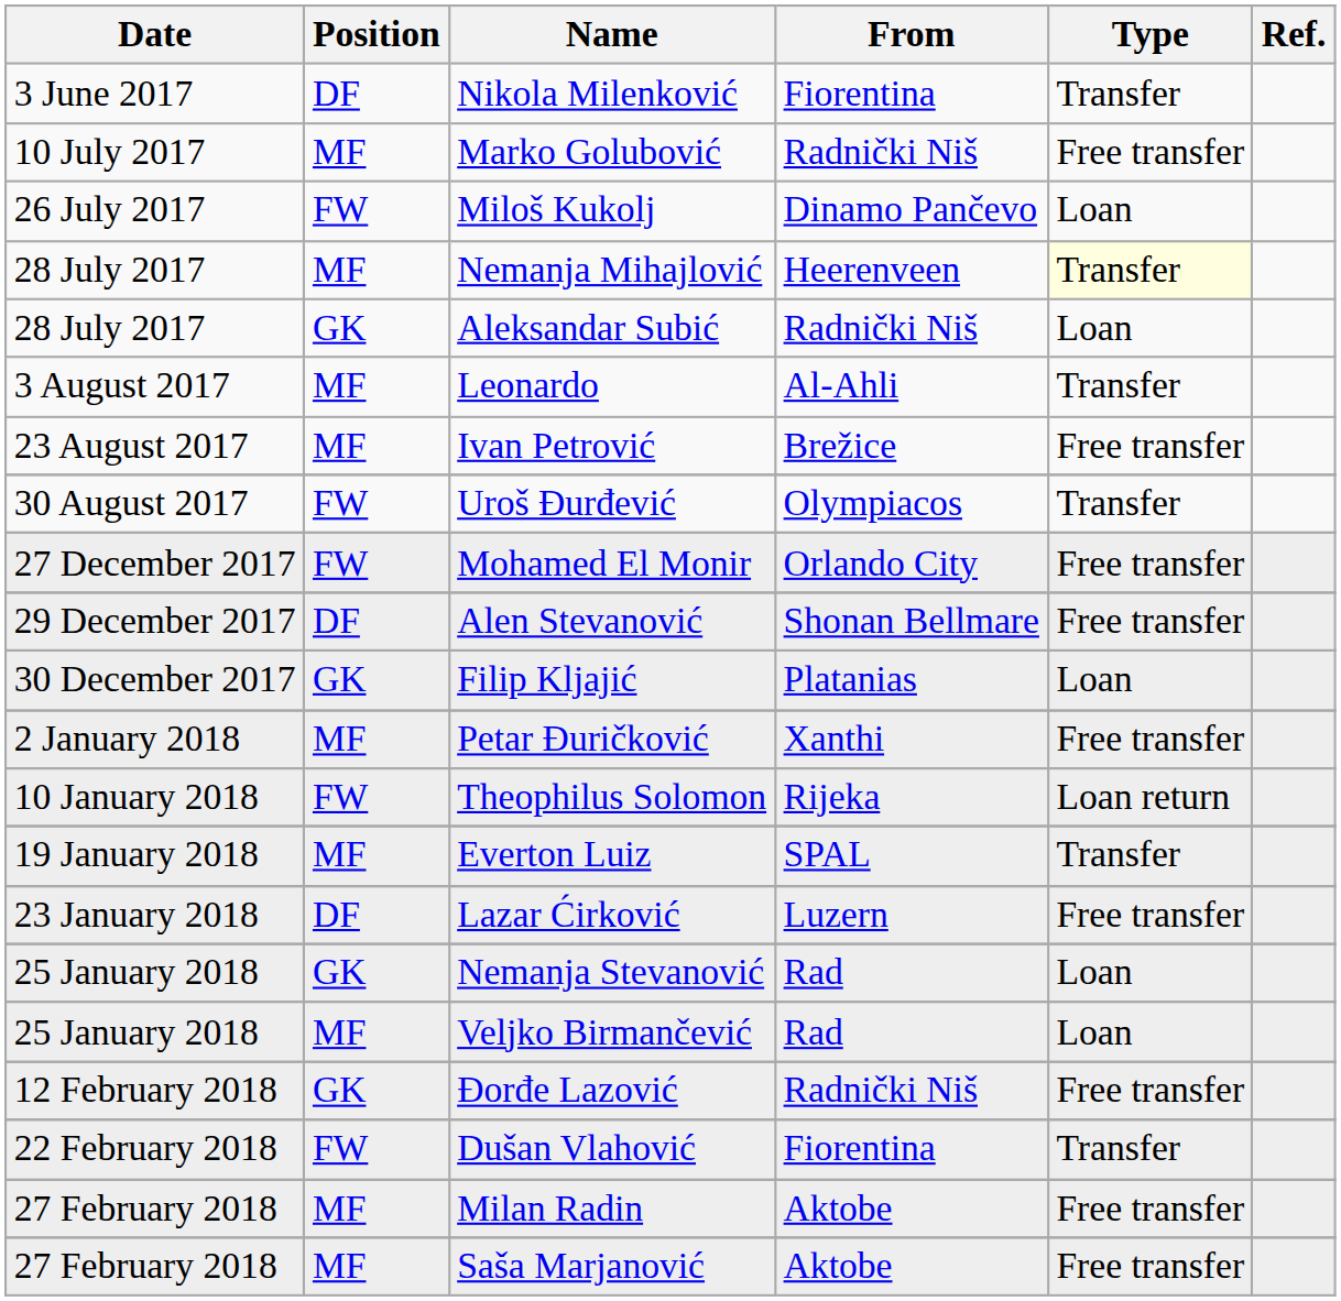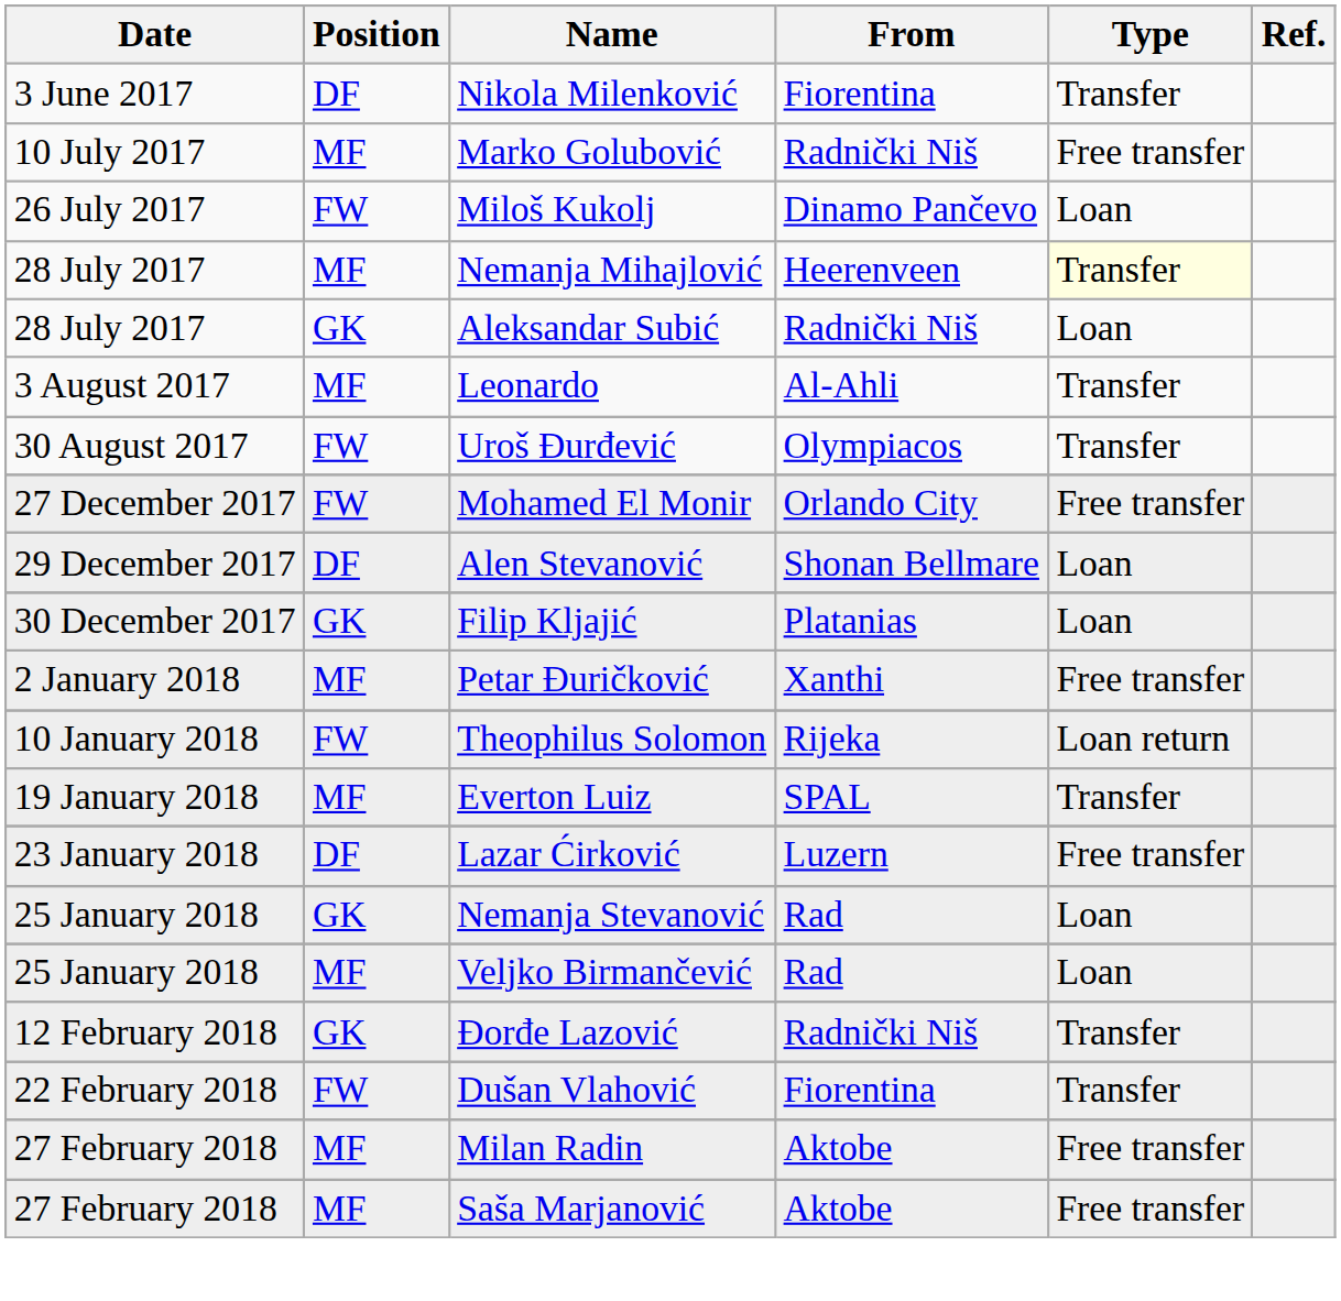 <table class="wikitable">
 <tr>
 <th>Date</th>
 <th>Position</th>
 <th>Name</th>
 <th>From</th>
 <th>Type</th>
 <th>Ref.</th>
 </tr>
 <tr>
 <td>3 June 2017</td>
 <td><a href='#'>DF</a></td>
 <td> <a href='#'>Nikola Milenković</a></td>
 <td> <a href='#'>Fiorentina</a></td>
 <td>Transfer</td>
 <td></td>
 </tr>
 <tr>
 <td>10 July 2017</td>
 <td><a href='#'>MF</a></td>
 <td> <a href='#'>Marko Golubović</a></td>
 <td> <a href='#'>Radnički Niš</a></td>
 <td>Free transfer</td>
 <td></td>
 </tr>
 <tr>
 <td>26 July 2017</td>
 <td><a href='#'>FW</a></td>
 <td> <a href='#'>Miloš Kukolj</a></td>
 <td> <a href='#'>Dinamo Pančevo</a></td>
 <td>Loan</td>
 <td></td>
 </tr>
 <tr>
 <td>28 July 2017</td>
 <td><a href='#'>MF</a></td>
 <td> <a href='#'>Nemanja Mihajlović</a></td>
 <td> <a href='#'>Heerenveen</a></td>
 <td style="background: lightyellow;">Transfer</td>
 <td></td>
 </tr>
 <tr>
 <td>28 July 2017</td>
 <td><a href='#'>GK</a></td>
 <td> <a href='#'>Aleksandar Subić</a></td>
 <td> <a href='#'>Radnički Niš</a></td>
 <td>Loan</td>
 <td></td>
 </tr>
 <tr>
 <td>3 August 2017</td>
 <td><a href='#'>MF</a></td>
 <td> <a href='#'>Leonardo</a></td>
 <td> <a href='#'>Al-Ahli</a></td>
 <td>Transfer</td>
 <td></td>
 </tr>
 <tr>
-<td>23 August 2017</td>
-<td><a href='#'>MF</a></td>
-<td> <a href='#'>Ivan Petrović</a></td>
-<td> <a href='#'>Brežice</a></td>
-<td>Free transfer</td>
-<td></td>
-</tr>
-<tr>
 </tr>
 <tr>
 <td>30 August 2017</td>
 <td><a href='#'>FW</a></td>
 <td> <a href='#'>Uroš Đurđević</a></td>
 <td> <a href='#'>Olympiacos</a></td>
 <td>Transfer</td>
 <td></td>
 </tr>
 <tr>
 </tr>
 <tr>
 </tr>
 <tr bgcolor=#EEEEEE>
 <td>27 December 2017</td>
 <td><a href='#'>FW</a></td>
 <td> <a href='#'>Mohamed El Monir</a></td>
 <td> <a href='#'>Orlando City</a></td>
 <td>Free transfer</td>
 <td></td>
 </tr>
 <tr>
 </tr>
 <tr>
 </tr>
 <tr bgcolor=#EEEEEE>
 <td>29 December 2017</td>
 <td><a href='#'>DF</a></td>
 <td> <a href='#'>Alen Stevanović</a></td>
 <td> <a href='#'>Shonan Bellmare</a></td>
-<td>Free transfer</td>
+<td>Loan</td>
 <td></td>
 </tr>
 <tr>
 </tr>
 <tr>
 </tr>
 <tr bgcolor=#EEEEEE>
 <td>30 December 2017</td>
 <td><a href='#'>GK</a></td>
 <td> <a href='#'>Filip Kljajić</a></td>
 <td> <a href='#'>Platanias</a></td>
 <td>Loan</td>
 <td></td>
 </tr>
 <tr>
 </tr>
 <tr>
 </tr>
 <tr bgcolor=#EEEEEE>
 <td>2 January 2018</td>
 <td><a href='#'>MF</a></td>
 <td> <a href='#'>Petar Đuričković</a></td>
 <td> <a href='#'>Xanthi</a></td>
 <td>Free transfer</td>
 <td></td>
 </tr>
 <tr>
 </tr>
 <tr>
 </tr>
 <tr bgcolor=#EEEEEE>
 <td>10 January 2018</td>
 <td><a href='#'>FW</a></td>
 <td> <a href='#'>Theophilus Solomon</a></td>
 <td> <a href='#'>Rijeka</a></td>
 <td>Loan return</td>
 <td></td>
 </tr>
 <tr>
 </tr>
 <tr bgcolor=#EEEEEE>
 <td>19 January 2018</td>
 <td><a href='#'>MF</a></td>
 <td> <a href='#'>Everton Luiz</a></td>
 <td> <a href='#'>SPAL</a></td>
 <td>Transfer</td>
 <td></td>
 </tr>
 <tr>
 </tr>
 <tr bgcolor=#EEEEEE>
 <td>23 January 2018</td>
 <td><a href='#'>DF</a></td>
 <td> <a href='#'>Lazar Ćirković</a></td>
 <td> <a href='#'>Luzern</a></td>
 <td>Free transfer</td>
 <td></td>
 </tr>
 <tr>
 </tr>
 <tr bgcolor=#EEEEEE>
 <td>25 January 2018</td>
 <td><a href='#'>GK</a></td>
 <td> <a href='#'>Nemanja Stevanović</a></td>
 <td> <a href='#'>Rad</a></td>
 <td>Loan</td>
 <td></td>
 </tr>
 <tr>
 </tr>
 <tr bgcolor=#EEEEEE>
 <td>25 January 2018</td>
 <td><a href='#'>MF</a></td>
 <td> <a href='#'>Veljko Birmančević</a></td>
 <td> <a href='#'>Rad</a></td>
 <td>Loan</td>
 <td></td>
 </tr>
 <tr>
 </tr>
 <tr bgcolor=#EEEEEE>
 <td>12 February 2018</td>
 <td><a href='#'>GK</a></td>
 <td> <a href='#'>Đorđe Lazović</a></td>
 <td> <a href='#'>Radnički Niš</a></td>
-<td>Free transfer</td>
+<td>Transfer</td>
 <td></td>
 </tr>
 <tr>
 </tr>
 <tr bgcolor=#EEEEEE>
 <td>22 February 2018</td>
 <td><a href='#'>FW</a></td>
 <td> <a href='#'>Dušan Vlahović</a></td>
 <td> <a href='#'>Fiorentina</a></td>
 <td>Transfer</td>
 <td></td>
 </tr>
 <tr>
 </tr>
 <tr bgcolor=#EEEEEE>
 <td>27 February 2018</td>
 <td><a href='#'>MF</a></td>
 <td> <a href='#'>Milan Radin</a></td>
 <td> <a href='#'>Aktobe</a></td>
 <td>Free transfer</td>
 <td></td>
 </tr>
 <tr>
 </tr>
 <tr bgcolor=#EEEEEE>
 <td>27 February 2018</td>
 <td><a href='#'>MF</a></td>
 <td> <a href='#'>Saša Marjanović</a></td>
 <td> <a href='#'>Aktobe</a></td>
 <td>Free transfer</td>
 <td></td>
 </tr>
 </table>
